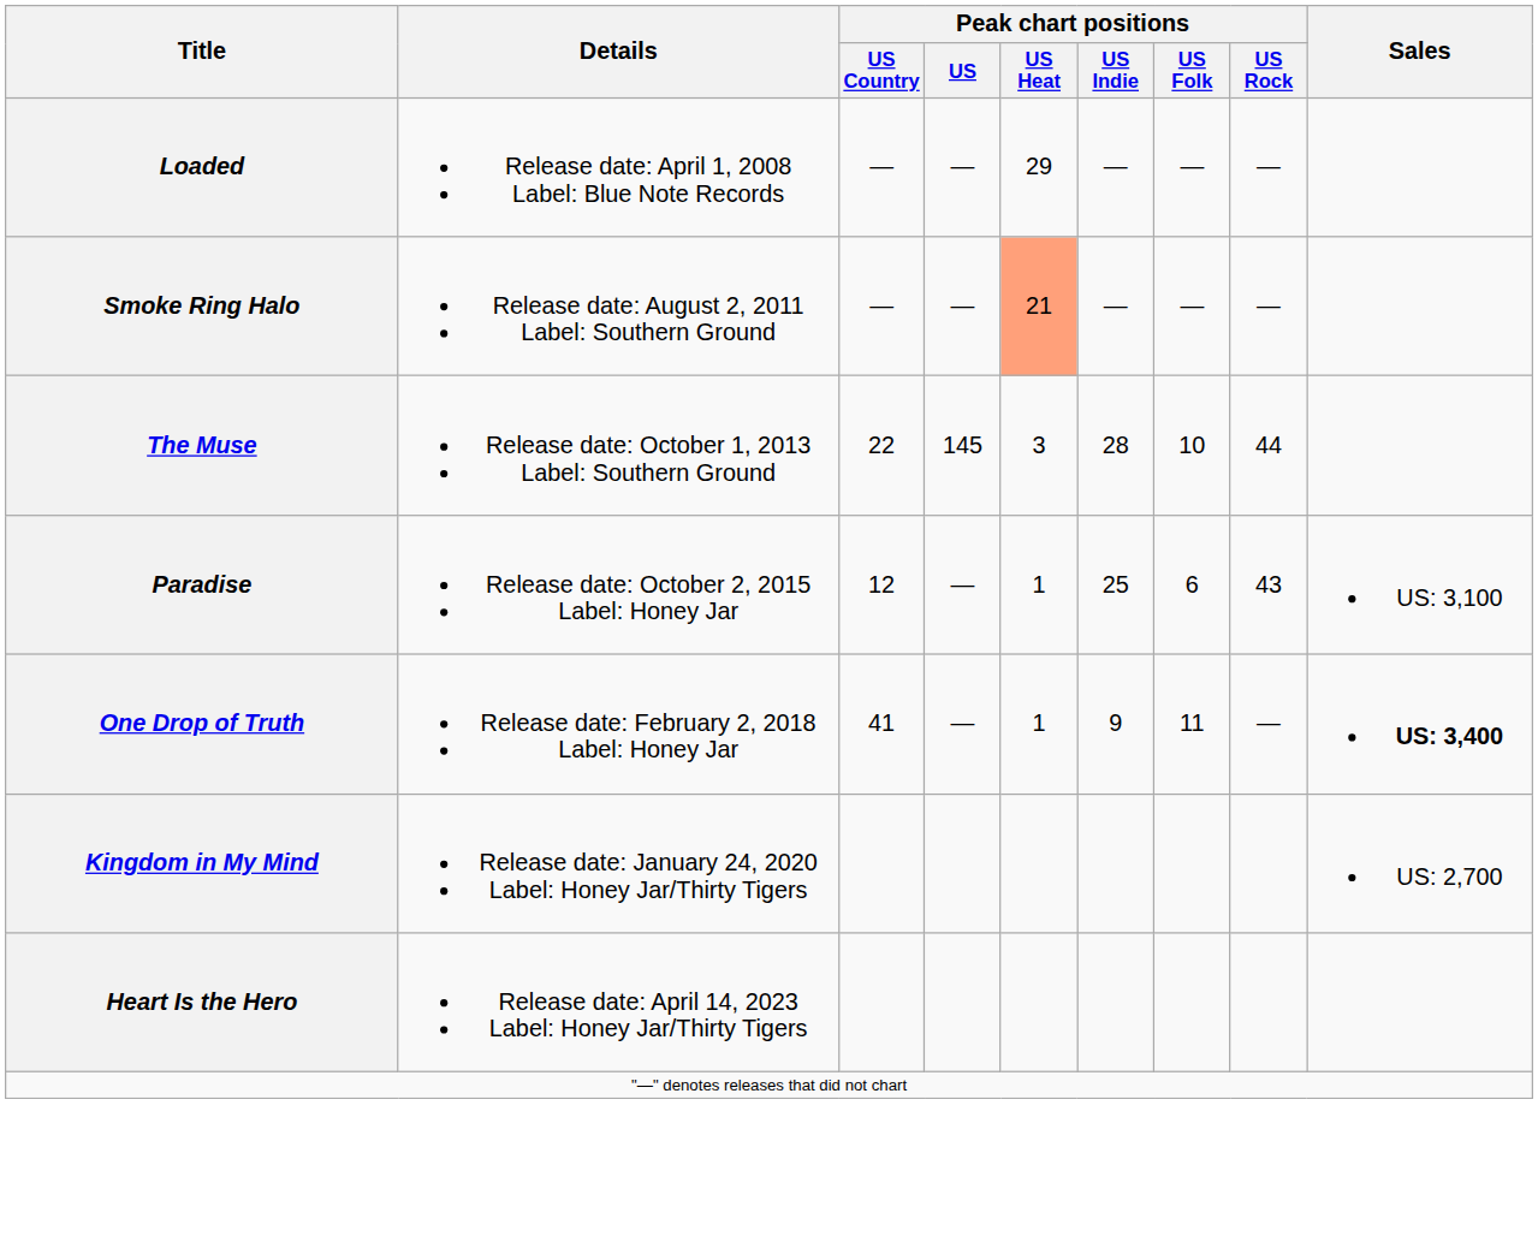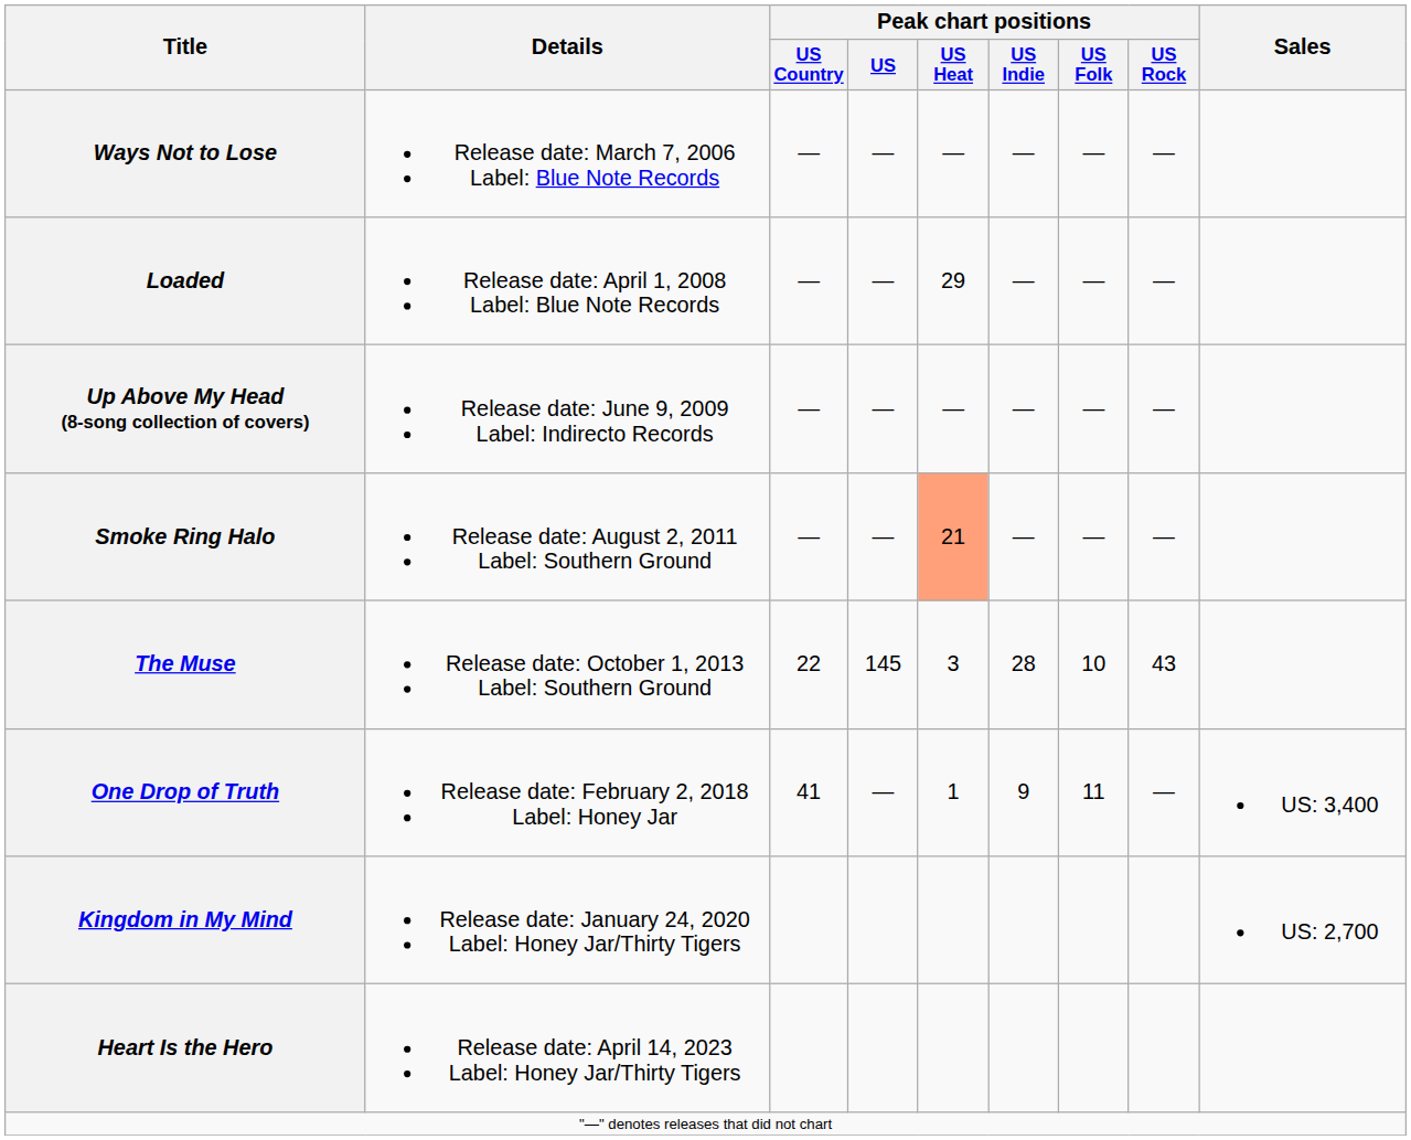 <table class="wikitable plainrowheaders" style="text-align:center;">
 <tr>
 <th rowspan="2" style="width:16em;">Title</th>
 <th rowspan="2" style="width:18em;">Details</th>
 <th colspan="6">Peak chart positions</th>
 <th rowspan="2" style="width:9em;">Sales</th>
 </tr>
 <tr style="font-size:smaller;">
 <th style="width:45px;"><a href='#'>US Country</a><br></th>
 <th style="width:45px;"><a href='#'>US</a><br></th>
 <th style="width:45px;"><a href='#'>US Heat</a><br></th>
 <th style="width:45px;"><a href='#'>US Indie</a><br></th>
 <th style="width:45px;"><a href='#'>US Folk</a><br></th>
 <th style="width:45px;"><a href='#'>US Rock</a><br></th>
 </tr>
 <tr>
+<th scope="row"><em>Ways Not to Lose</em></th>
+<td><br><ul><li>Release date: March 7, 2006</li><li>Label: <a href='#'>Blue Note Records</a></li></ul></td>
+<td>—</td>
+<td>—</td>
+<td>—</td>
+<td>—</td>
+<td>—</td>
+<td>—</td>
+<td></td>
+</tr>
+<tr>
 <th scope="row"><em>Loaded</em></th>
 <td><br><ul><li>Release date: April 1, 2008</li><li>Label: Blue Note Records</li></ul></td>
 <td>—</td>
 <td>—</td>
 <td>29</td>
+<td>—</td>
+<td>—</td>
+<td>—</td>
+<td></td>
+</tr>
+<tr>
+<th scope="row"><em>Up Above My Head</em> <br><small>(8-song collection of covers)</small></th>
+<td><br><ul><li>Release date: June 9, 2009</li><li>Label: Indirecto Records</li></ul></td>
+<td>—</td>
+<td>—</td>
+<td>—</td>
 <td>—</td>
 <td>—</td>
 <td>—</td>
 <td></td>
 </tr>
 <tr>
 <th scope="row"><em>Smoke Ring Halo</em></th>
 <td><br><ul><li>Release date: August 2, 2011</li><li>Label: Southern Ground</li></ul></td>
 <td>—</td>
 <td>—</td>
 <td style="background: lightsalmon;">21</td>
 <td>—</td>
 <td>—</td>
 <td>—</td>
 <td></td>
 </tr>
 <tr>
 <th scope="row"><em><a href='#'>The Muse</a></em></th>
 <td><br><ul><li>Release date: October 1, 2013</li><li>Label: Southern Ground</li></ul></td>
 <td>22</td>
 <td>145</td>
 <td>3</td>
 <td>28</td>
 <td>10</td>
-<td>44</td>
+<td>43</td>
 <td></td>
-</tr>
-<tr>
-<th scope="row"><em>Paradise</em></th>
-<td><br><ul><li>Release date: October 2, 2015</li><li>Label: Honey Jar</li></ul></td>
-<td>12</td>
-<td>—</td>
-<td>1</td>
-<td>25</td>
-<td>6</td>
-<td>43</td>
-<td><br><ul><li>US: 3,100</li></ul></td>
 </tr>
 <tr>
 <th scope="row"><em><a href='#'>One Drop of Truth</a></em></th>
 <td><br><ul><li>Release date: February 2, 2018</li><li>Label: Honey Jar</li></ul></td>
 <td>41</td>
 <td>—</td>
 <td>1</td>
 <td>9</td>
 <td>11</td>
 <td>—</td>
-<td><strong><br><ul><li>US: 3,400</li></ul></strong></td>
+<td><br><ul><li>US: 3,400</li></ul></td>
 </tr>
 <tr>
 <th scope="row"><em><a href='#'>Kingdom in My Mind</a></em></th>
 <td><br><ul><li>Release date: January 24, 2020</li><li>Label: Honey Jar/Thirty Tigers</li></ul></td>
 <td></td>
 <td></td>
 <td></td>
 <td></td>
 <td></td>
 <td></td>
 <td><br><ul><li>US: 2,700</li></ul></td>
 </tr>
 <tr>
 <th scope="row"><em>Heart Is the Hero</em></th>
 <td><br><ul><li>Release date: April 14, 2023</li><li>Label: Honey Jar/Thirty Tigers</li></ul></td>
 <td></td>
 <td></td>
 <td></td>
 <td></td>
 <td></td>
 <td></td>
 <td></td>
 </tr>
 <tr>
 <td colspan="9" style="font-size:8pt">"—" denotes releases that did not chart</td>
 </tr>
 </table>
